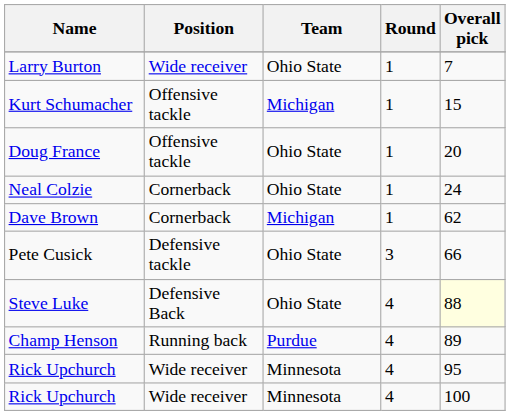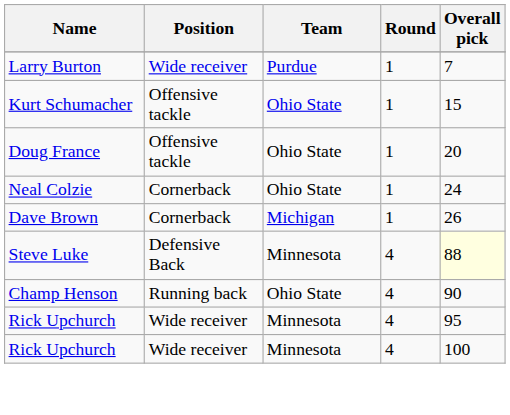 <table class="sortable wikitable">
 <tr>
 <th width="120">Name</th>
 <th width="100">Position</th>
 <th width="100">Team</th>
 <th width="25">Round</th>
 <th width="25">Overall pick</th>
 </tr>
 <tr align="left" bgcolor="">
 </tr>
 <tr>
 <td><a href='#'>Larry Burton</a></td>
 <td><a href='#'>Wide receiver</a></td>
-<td>Ohio State</td>
+<td><a href='#'>Purdue</a></td>
 <td>1</td>
 <td>7</td>
 </tr>
 <tr>
 <td><a href='#'>Kurt Schumacher</a></td>
 <td>Offensive tackle</td>
-<td><a href='#'>Michigan</a></td>
+<td><a href='#'>Ohio State</a></td>
 <td>1</td>
 <td>15</td>
 </tr>
 <tr>
 <td><a href='#'>Doug France</a></td>
 <td>Offensive tackle</td>
 <td>Ohio State</td>
 <td>1</td>
 <td>20</td>
 </tr>
 <tr>
 <td><a href='#'>Neal Colzie</a></td>
 <td>Cornerback</td>
 <td>Ohio State</td>
 <td>1</td>
 <td>24</td>
 </tr>
 <tr>
 <td><a href='#'>Dave Brown</a></td>
 <td>Cornerback</td>
 <td><a href='#'>Michigan</a></td>
 <td>1</td>
-<td>62</td>
-</tr>
-<tr>
-<td>Pete Cusick</td>
-<td>Defensive tackle</td>
-<td>Ohio State</td>
-<td>3</td>
-<td>66</td>
+<td>26</td>
 </tr>
 <tr>
 <td><a href='#'>Steve Luke</a></td>
 <td>Defensive Back</td>
-<td>Ohio State</td>
+<td>Minnesota</td>
 <td>4</td>
 <td style="background: lightyellow;">88</td>
 </tr>
 <tr>
 <td><a href='#'>Champ Henson</a></td>
 <td>Running back</td>
-<td><a href='#'>Purdue</a></td>
+<td>Ohio State</td>
 <td>4</td>
-<td>89</td>
+<td>90</td>
 </tr>
 <tr>
 <td><a href='#'>Rick Upchurch</a></td>
 <td>Wide receiver</td>
 <td>Minnesota</td>
 <td>4</td>
 <td>95</td>
 </tr>
 <tr>
 <td><a href='#'>Rick Upchurch</a></td>
 <td>Wide receiver</td>
 <td>Minnesota</td>
 <td>4</td>
 <td>100</td>
 </tr>
 </table>
